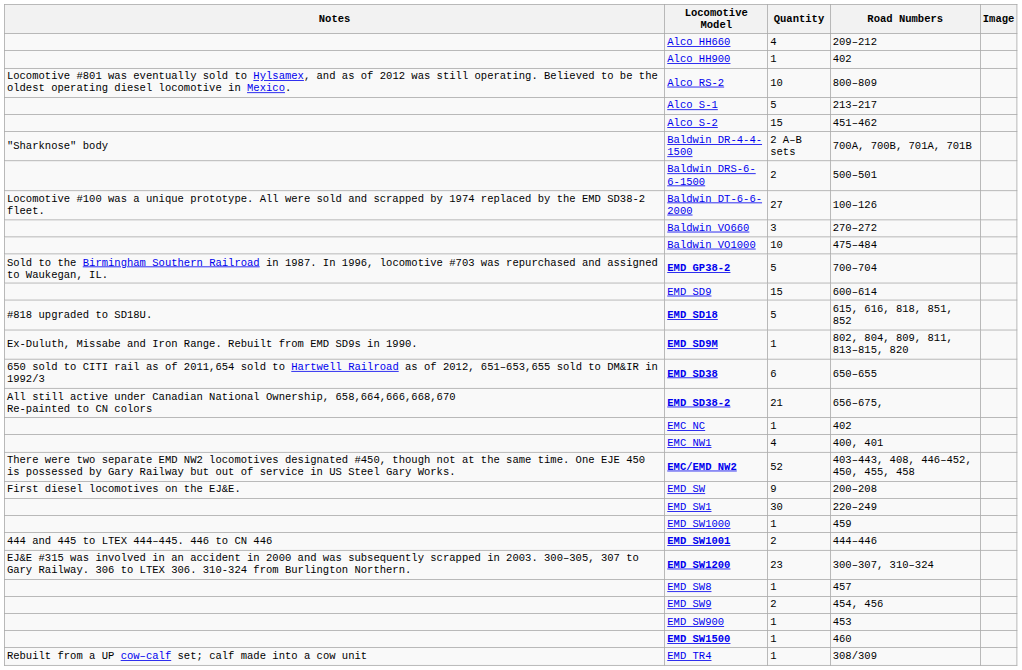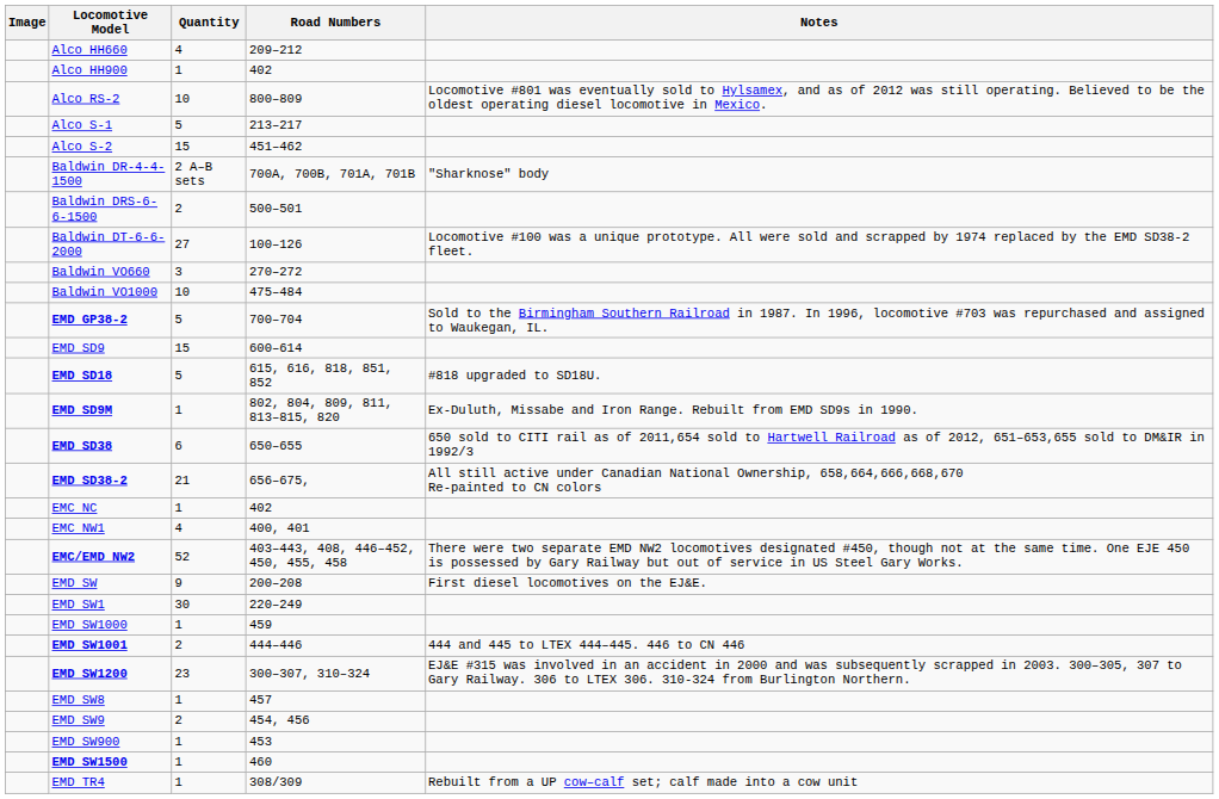 <table class="wikitable">
 <tr>
-<th>Notes</th>
+<th>Image</th>
 <th>Locomotive Model</th>
 <th>Quantity</th>
 <th>Road Numbers</th>
-<th>Image</th>
+<th>Notes</th>
 </tr>
 <tr>
 <td></td>
 <td><a href='#'>Alco HH660</a></td>
 <td>4</td>
 <td>209–212</td>
 <td></td>
 </tr>
 <tr>
 <td></td>
 <td><a href='#'>Alco HH900</a></td>
 <td>1</td>
 <td>402</td>
 <td></td>
 </tr>
 <tr>
-<td>Locomotive #801 was eventually sold to <a href='#'>Hylsamex</a>, and as of 2012 was still operating. Believed to be the oldest operating diesel locomotive in <a href='#'>Mexico</a>.</td>
+<td></td>
 <td><a href='#'>Alco RS-2</a></td>
 <td>10</td>
 <td>800–809</td>
-<td></td>
+<td>Locomotive #801 was eventually sold to <a href='#'>Hylsamex</a>, and as of 2012 was still operating. Believed to be the oldest operating diesel locomotive in <a href='#'>Mexico</a>.</td>
 </tr>
 <tr>
 <td></td>
 <td><a href='#'>Alco S-1</a></td>
 <td>5</td>
 <td>213–217</td>
 <td></td>
 </tr>
 <tr>
 <td></td>
 <td><a href='#'>Alco S-2</a></td>
 <td>15</td>
 <td>451–462</td>
 <td></td>
 </tr>
 <tr>
-<td>"Sharknose" body</td>
+<td></td>
 <td><a href='#'>Baldwin DR-4-4-1500</a></td>
 <td>2 A–B sets</td>
 <td>700A, 700B, 701A, 701B</td>
-<td></td>
+<td>"Sharknose" body</td>
 </tr>
 <tr>
 <td></td>
 <td><a href='#'>Baldwin DRS-6-6-1500</a></td>
 <td>2</td>
 <td>500–501</td>
 <td></td>
 </tr>
 <tr>
-<td>Locomotive #100 was a unique prototype. All were sold and scrapped by 1974 replaced by the EMD SD38-2 fleet.</td>
+<td></td>
 <td><a href='#'>Baldwin DT-6-6-2000</a></td>
 <td>27</td>
 <td>100–126</td>
-<td></td>
+<td>Locomotive #100 was a unique prototype. All were sold and scrapped by 1974 replaced by the EMD SD38-2 fleet.</td>
 </tr>
 <tr>
 <td></td>
 <td><a href='#'>Baldwin VO660</a></td>
 <td>3</td>
 <td>270–272</td>
 <td></td>
 </tr>
 <tr>
 <td></td>
 <td><a href='#'>Baldwin VO1000</a></td>
 <td>10</td>
 <td>475–484</td>
 <td></td>
 </tr>
 <tr>
-<td>Sold to the <a href='#'>Birmingham Southern Railroad</a> in 1987. In 1996, locomotive #703 was repurchased and assigned to Waukegan, IL.</td>
+<td></td>
 <td><strong><a href='#'>EMD GP38-2</a></strong></td>
 <td>5</td>
 <td>700–704</td>
-<td></td>
+<td>Sold to the <a href='#'>Birmingham Southern Railroad</a> in 1987. In 1996, locomotive #703 was repurchased and assigned to Waukegan, IL.</td>
 </tr>
 <tr>
 <td></td>
 <td><a href='#'>EMD SD9</a></td>
 <td>15</td>
 <td>600–614</td>
 <td></td>
 </tr>
 <tr>
-<td>#818 upgraded to SD18U.</td>
+<td></td>
 <td><strong><a href='#'>EMD SD18</a></strong></td>
 <td>5</td>
 <td>615, 616, 818, 851, 852</td>
-<td></td>
+<td>#818 upgraded to SD18U.</td>
 </tr>
 <tr>
-<td>Ex-Duluth, Missabe and Iron Range. Rebuilt from EMD SD9s in 1990.</td>
+<td></td>
 <td><strong><a href='#'>EMD SD9M</a></strong></td>
 <td>1</td>
 <td>802, 804, 809, 811, 813–815, 820</td>
-<td></td>
+<td>Ex-Duluth, Missabe and Iron Range. Rebuilt from EMD SD9s in 1990.</td>
 </tr>
 <tr>
-<td>650 sold to CITI rail as of 2011,654 sold to <a href='#'>Hartwell Railroad</a> as of 2012, 651–653,655 sold to DM&IR in 1992/3</td>
+<td></td>
 <td><strong><a href='#'>EMD SD38</a></strong></td>
 <td>6</td>
 <td>650–655</td>
-<td></td>
+<td>650 sold to CITI rail as of 2011,654 sold to <a href='#'>Hartwell Railroad</a> as of 2012, 651–653,655 sold to DM&IR in 1992/3</td>
 </tr>
 <tr>
-<td>All still active under Canadian National Ownership, 658,664,666,668,670<br>Re-painted to CN colors</td>
+<td></td>
 <td><strong><a href='#'>EMD SD38-2</a></strong></td>
 <td>21</td>
 <td>656–675,</td>
-<td></td>
+<td>All still active under Canadian National Ownership, 658,664,666,668,670<br>Re-painted to CN colors</td>
 </tr>
 <tr>
 <td></td>
 <td><a href='#'>EMC NC</a></td>
 <td>1</td>
 <td>402</td>
 <td></td>
 </tr>
 <tr>
 <td></td>
 <td><a href='#'>EMC NW1</a></td>
 <td>4</td>
 <td>400, 401</td>
 <td></td>
 </tr>
 <tr>
-<td>There were two separate EMD NW2 locomotives designated #450, though not at the same time. One EJE 450 is possessed by Gary Railway but out of service in US Steel Gary Works.</td>
+<td></td>
 <td><strong><a href='#'>EMC/EMD NW2</a></strong></td>
 <td>52</td>
 <td>403–443, 408, 446–452, 450, 455, 458</td>
-<td></td>
+<td>There were two separate EMD NW2 locomotives designated #450, though not at the same time. One EJE 450 is possessed by Gary Railway but out of service in US Steel Gary Works.</td>
 </tr>
 <tr>
-<td>First diesel locomotives on the EJ&E.</td>
+<td></td>
 <td><a href='#'>EMD SW</a></td>
 <td>9</td>
 <td>200–208</td>
-<td></td>
+<td>First diesel locomotives on the EJ&E.</td>
 </tr>
 <tr>
 <td></td>
 <td><a href='#'>EMD SW1</a></td>
 <td>30</td>
 <td>220–249</td>
 <td></td>
 </tr>
 <tr>
 <td></td>
 <td><a href='#'>EMD SW1000</a></td>
 <td>1</td>
 <td>459</td>
 <td></td>
 </tr>
 <tr>
-<td>444 and 445 to LTEX 444–445. 446 to CN 446</td>
+<td></td>
 <td><strong><a href='#'>EMD SW1001</a></strong></td>
 <td>2</td>
 <td>444–446</td>
-<td></td>
+<td>444 and 445 to LTEX 444–445. 446 to CN 446</td>
 </tr>
 <tr>
-<td>EJ&E #315 was involved in an accident in 2000 and was subsequently scrapped in 2003. 300–305, 307 to Gary Railway. 306 to LTEX 306. 310-324 from Burlington Northern.</td>
+<td></td>
 <td><strong><a href='#'>EMD SW1200</a></strong></td>
 <td>23</td>
 <td>300–307, 310–324</td>
-<td></td>
+<td>EJ&E #315 was involved in an accident in 2000 and was subsequently scrapped in 2003. 300–305, 307 to Gary Railway. 306 to LTEX 306. 310-324 from Burlington Northern.</td>
 </tr>
 <tr>
 <td></td>
 <td><a href='#'>EMD SW8</a></td>
 <td>1</td>
 <td>457</td>
 <td></td>
 </tr>
 <tr>
 <td></td>
 <td><a href='#'>EMD SW9</a></td>
 <td>2</td>
 <td>454, 456</td>
 <td></td>
 </tr>
 <tr>
 <td></td>
 <td><a href='#'>EMD SW900</a></td>
 <td>1</td>
 <td>453</td>
 <td></td>
 </tr>
 <tr>
 <td></td>
 <td><strong><a href='#'>EMD SW1500</a></strong></td>
 <td>1</td>
 <td>460</td>
 <td></td>
 </tr>
 <tr>
-<td>Rebuilt from a UP <a href='#'>cow–calf</a> set; calf made into a cow unit</td>
+<td></td>
 <td><a href='#'>EMD TR4</a></td>
 <td>1</td>
 <td>308/309</td>
-<td></td>
+<td>Rebuilt from a UP <a href='#'>cow–calf</a> set; calf made into a cow unit</td>
 </tr>
 </table>
